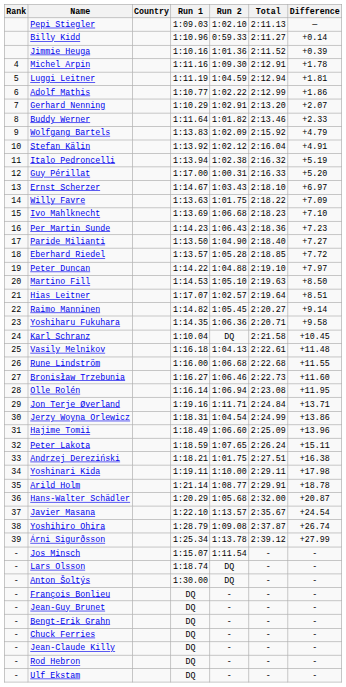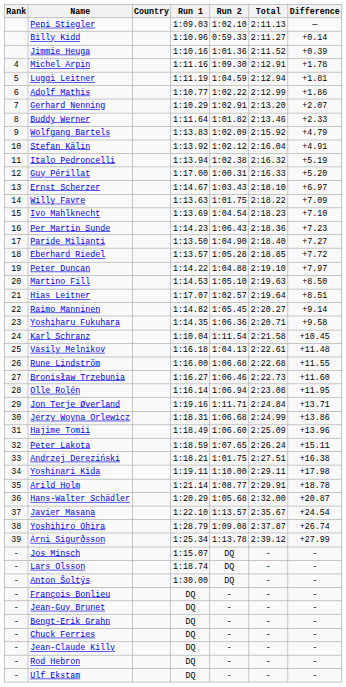 <table class="wikitable sortable" style="text-align:center">
 <tr>
 <th>Rank</th>
 <th>Name</th>
 <th>Country</th>
 <th>Run 1</th>
 <th>Run 2</th>
 <th>Total</th>
 <th>Difference</th>
 </tr>
 <tr>
 <td></td>
 <td align=left><a href='#'>Pepi Stiegler</a></td>
 <td align=left></td>
 <td>1:09.03</td>
 <td>1:02.10</td>
 <td>2:11.13</td>
 <td>—</td>
 </tr>
 <tr>
 <td></td>
 <td align=left><a href='#'>Billy Kidd</a></td>
 <td align=left></td>
 <td>1:10.96</td>
 <td>0:59.33</td>
 <td>2:11.27</td>
 <td>+0.14</td>
 </tr>
 <tr>
 <td></td>
 <td align=left><a href='#'>Jimmie Heuga</a></td>
 <td align=left></td>
 <td>1:10.16</td>
 <td>1:01.36</td>
 <td>2:11.52</td>
 <td>+0.39</td>
 </tr>
 <tr>
 <td>4</td>
 <td align=left><a href='#'>Michel Arpin</a></td>
 <td align=left></td>
 <td>1:11.16</td>
 <td>1:09.30</td>
 <td>2:12.91</td>
 <td>+1.78</td>
 </tr>
 <tr>
 <td>5</td>
 <td align=left><a href='#'>Luggi Leitner</a></td>
 <td align=left></td>
 <td>1:11.19</td>
 <td>1:04.59</td>
 <td>2:12.94</td>
 <td>+1.81</td>
 </tr>
 <tr>
 <td>6</td>
 <td align=left><a href='#'>Adolf Mathis</a></td>
 <td align=left></td>
 <td>1:10.77</td>
 <td>1:02.22</td>
 <td>2:12.99</td>
 <td>+1.86</td>
 </tr>
 <tr>
 <td>7</td>
 <td align=left><a href='#'>Gerhard Nenning</a></td>
 <td align=left></td>
 <td>1:10.29</td>
 <td>1:02.91</td>
 <td>2:13.20</td>
 <td>+2.07</td>
 </tr>
 <tr>
 <td>8</td>
 <td align=left><a href='#'>Buddy Werner</a></td>
 <td align=left></td>
 <td>1:11.64</td>
 <td>1:01.82</td>
 <td>2:13.46</td>
 <td>+2.33</td>
 </tr>
 <tr>
 <td>9</td>
 <td align=left><a href='#'>Wolfgang Bartels</a></td>
 <td align=left></td>
 <td>1:13.83</td>
 <td>1:02.09</td>
 <td>2:15.92</td>
 <td>+4.79</td>
 </tr>
 <tr>
 <td>10</td>
 <td align=left><a href='#'>Stefan Kälin</a></td>
 <td align=left></td>
 <td>1:13.92</td>
 <td>1:02.12</td>
 <td>2:16.04</td>
 <td>+4.91</td>
 </tr>
 <tr>
 <td>11</td>
 <td align=left><a href='#'>Italo Pedroncelli</a></td>
 <td align=left></td>
 <td>1:13.94</td>
 <td>1:02.38</td>
 <td>2:16.32</td>
 <td>+5.19</td>
 </tr>
 <tr>
 <td>12</td>
 <td align=left><a href='#'>Guy Périllat</a></td>
 <td align=left></td>
 <td>1:17.00</td>
 <td>1:00.31</td>
 <td>2:16.33</td>
 <td>+5.20</td>
 </tr>
 <tr>
 <td>13</td>
 <td align=left><a href='#'>Ernst Scherzer</a></td>
 <td align=left></td>
 <td>1:14.67</td>
 <td>1:03.43</td>
 <td>2:18.10</td>
 <td>+6.97</td>
 </tr>
 <tr>
 <td>14</td>
 <td align=left><a href='#'>Willy Favre</a></td>
 <td align=left></td>
 <td>1:13.63</td>
 <td>1:01.75</td>
 <td>2:18.22</td>
 <td>+7.09</td>
 </tr>
 <tr>
 <td>15</td>
 <td align=left><a href='#'>Ivo Mahlknecht</a></td>
 <td align=left></td>
 <td>1:13.69</td>
-<td>1:06.68</td>
+<td>1:04.54</td>
 <td>2:18.23</td>
 <td>+7.10</td>
 </tr>
 <tr>
 <td>16</td>
 <td align=left><a href='#'>Per Martin Sunde</a></td>
 <td align=left></td>
 <td>1:14.23</td>
 <td>1:06.43</td>
 <td>2:18.36</td>
 <td>+7.23</td>
 </tr>
 <tr>
 <td>17</td>
 <td align=left><a href='#'>Paride Milianti</a></td>
 <td align=left></td>
 <td>1:13.50</td>
 <td>1:04.90</td>
 <td>2:18.40</td>
 <td>+7.27</td>
 </tr>
 <tr>
 <td>18</td>
 <td align=left><a href='#'>Eberhard Riedel</a></td>
 <td align=left></td>
 <td>1:13.57</td>
 <td>1:05.28</td>
 <td>2:18.85</td>
 <td>+7.72</td>
 </tr>
 <tr>
 <td>19</td>
 <td align=left><a href='#'>Peter Duncan</a></td>
 <td align=left></td>
 <td>1:14.22</td>
 <td>1:04.88</td>
 <td>2:19.10</td>
 <td>+7.97</td>
 </tr>
 <tr>
 <td>20</td>
 <td align=left><a href='#'>Martino Fill</a></td>
 <td align=left></td>
 <td>1:14.53</td>
 <td>1:05.10</td>
 <td>2:19.63</td>
 <td>+8.50</td>
 </tr>
 <tr>
 <td>21</td>
 <td align=left><a href='#'>Hias Leitner</a></td>
 <td align=left></td>
 <td>1:17.07</td>
 <td>1:02.57</td>
 <td>2:19.64</td>
 <td>+8.51</td>
 </tr>
 <tr>
 <td>22</td>
 <td align=left><a href='#'>Raimo Manninen</a></td>
 <td align=left></td>
 <td>1:14.82</td>
 <td>1:05.45</td>
 <td>2:20.27</td>
 <td>+9.14</td>
 </tr>
 <tr>
 <td>23</td>
 <td align=left><a href='#'>Yoshiharu Fukuhara</a></td>
 <td align=left></td>
 <td>1:14.35</td>
 <td>1:06.36</td>
 <td>2:20.71</td>
 <td>+9.58</td>
 </tr>
 <tr>
 <td>24</td>
 <td align=left><a href='#'>Karl Schranz</a></td>
 <td align=left></td>
 <td>1:10.04</td>
-<td>DQ</td>
+<td>1:11.54</td>
 <td>2:21.58</td>
 <td>+10.45</td>
 </tr>
 <tr>
 <td>25</td>
 <td align=left><a href='#'>Vasily Melnikov</a></td>
 <td align=left></td>
 <td>1:16.18</td>
 <td>1:04.13</td>
 <td>2:22.61</td>
 <td>+11.48</td>
 </tr>
 <tr>
 <td>26</td>
 <td align=left><a href='#'>Rune Lindström</a></td>
 <td align=left></td>
 <td>1:16.00</td>
 <td>1:06.68</td>
 <td>2:22.68</td>
 <td>+11.55</td>
 </tr>
 <tr>
 <td>27</td>
 <td align=left><a href='#'>Bronisław Trzebunia</a></td>
 <td align=left></td>
 <td>1:16.27</td>
 <td>1:06.46</td>
 <td>2:22.73</td>
 <td>+11.60</td>
 </tr>
 <tr>
 <td>28</td>
 <td align=left><a href='#'>Olle Rolén</a></td>
 <td align=left></td>
 <td>1:16.14</td>
 <td>1:06.94</td>
 <td>2:23.08</td>
 <td>+11.95</td>
 </tr>
 <tr>
 <td>29</td>
 <td align=left><a href='#'>Jon Terje Øverland</a></td>
 <td align=left></td>
 <td>1:19.16</td>
 <td>1:11.71</td>
 <td>2:24.84</td>
 <td>+13.71</td>
 </tr>
 <tr>
 <td>30</td>
 <td align=left><a href='#'>Jerzy Woyna Orlewicz</a></td>
 <td align=left></td>
 <td>1:18.31</td>
-<td>1:04.54</td>
+<td>1:06.68</td>
 <td>2:24.99</td>
 <td>+13.86</td>
 </tr>
 <tr>
 <td>31</td>
 <td align=left><a href='#'>Hajime Tomii</a></td>
 <td align=left></td>
 <td>1:18.49</td>
 <td>1:06.60</td>
 <td>2:25.09</td>
 <td>+13.96</td>
 </tr>
 <tr>
 <td>32</td>
 <td align=left><a href='#'>Peter Lakota</a></td>
 <td align=left></td>
 <td>1:18.59</td>
 <td>1:07.65</td>
 <td>2:26.24</td>
 <td>+15.11</td>
 </tr>
 <tr>
 <td>33</td>
 <td align=left><a href='#'>Andrzej Dereziński</a></td>
 <td align=left></td>
 <td>1:18.21</td>
 <td>1:01.75</td>
 <td>2:27.51</td>
 <td>+16.38</td>
 </tr>
 <tr>
 <td>34</td>
 <td align=left><a href='#'>Yoshinari Kida</a></td>
 <td align=left></td>
 <td>1:19.11</td>
 <td>1:10.00</td>
 <td>2:29.11</td>
 <td>+17.98</td>
 </tr>
 <tr>
 <td>35</td>
 <td align=left><a href='#'>Arild Holm</a></td>
 <td align=left></td>
 <td>1:21.14</td>
 <td>1:08.77</td>
 <td>2:29.91</td>
 <td>+18.78</td>
 </tr>
 <tr>
 <td>36</td>
 <td align=left><a href='#'>Hans-Walter Schädler</a></td>
 <td align=left></td>
 <td>1:20.29</td>
 <td>1:05.68</td>
 <td>2:32.00</td>
 <td>+20.87</td>
 </tr>
 <tr>
 <td>37</td>
 <td align=left><a href='#'>Javier Masana</a></td>
 <td align=left></td>
 <td>1:22.10</td>
 <td>1:13.57</td>
 <td>2:35.67</td>
 <td>+24.54</td>
 </tr>
 <tr>
 <td>38</td>
 <td align=left><a href='#'>Yoshihiro Ohira</a></td>
 <td align=left></td>
 <td>1:28.79</td>
 <td>1:09.08</td>
 <td>2:37.87</td>
 <td>+26.74</td>
 </tr>
 <tr>
 <td>39</td>
 <td align=left><a href='#'>Árni Sigurðsson</a></td>
 <td align=left></td>
 <td>1:25.34</td>
 <td>1:13.78</td>
 <td>2:39.12</td>
 <td>+27.99</td>
 </tr>
 <tr>
 <td>-</td>
 <td align=left><a href='#'>Jos Minsch</a></td>
 <td align=left></td>
 <td>1:15.07</td>
-<td>1:11.54</td>
+<td>DQ</td>
 <td>-</td>
 <td>-</td>
 </tr>
 <tr>
 <td>-</td>
 <td align=left><a href='#'>Lars Olsson</a></td>
 <td align=left></td>
 <td>1:18.74</td>
 <td>DQ</td>
 <td>-</td>
 <td>-</td>
 </tr>
 <tr>
 <td>-</td>
 <td align=left><a href='#'>Anton Šoltýs</a></td>
 <td align=left></td>
 <td>1:30.00</td>
 <td>DQ</td>
 <td>-</td>
 <td>-</td>
 </tr>
 <tr>
 <td>-</td>
 <td align=left><a href='#'>François Bonlieu</a></td>
 <td align=left></td>
 <td>DQ</td>
 <td>-</td>
 <td>-</td>
 <td>-</td>
 </tr>
 <tr>
 <td>-</td>
 <td align=left><a href='#'>Jean-Guy Brunet</a></td>
 <td align=left></td>
 <td>DQ</td>
 <td>-</td>
 <td>-</td>
 <td>-</td>
 </tr>
 <tr>
 <td>-</td>
 <td align=left><a href='#'>Bengt-Erik Grahn</a></td>
 <td align=left></td>
 <td>DQ</td>
 <td>-</td>
 <td>-</td>
 <td>-</td>
 </tr>
 <tr>
 <td>-</td>
 <td align=left><a href='#'>Chuck Ferries</a></td>
 <td align=left></td>
 <td>DQ</td>
 <td>-</td>
 <td>-</td>
 <td>-</td>
 </tr>
 <tr>
 <td>-</td>
 <td align=left><a href='#'>Jean-Claude Killy</a></td>
 <td align=left></td>
 <td>DQ</td>
 <td>-</td>
 <td>-</td>
 <td>-</td>
 </tr>
 <tr>
 <td>-</td>
 <td align=left><a href='#'>Rod Hebron</a></td>
 <td align=left></td>
 <td>DQ</td>
 <td>-</td>
 <td>-</td>
 <td>-</td>
 </tr>
 <tr>
 <td>-</td>
 <td align=left><a href='#'>Ulf Ekstam</a></td>
 <td align=left></td>
 <td>DQ</td>
 <td>-</td>
 <td>-</td>
 <td>-</td>
 </tr>
 </table>
